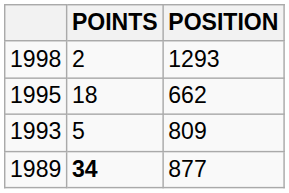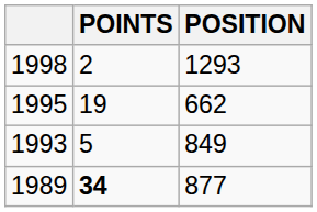 <table class="wikitable">
 <tr>
 <th></th>
 <th>POINTS</th>
 <th>POSITION</th>
 </tr>
 <tr>
 <td>1998</td>
 <td>2</td>
 <td>1293</td>
 </tr>
 <tr>
 <td>1995</td>
-<td>18</td>
+<td>19</td>
 <td>662</td>
 </tr>
 <tr>
 <td>1993</td>
 <td>5</td>
-<td>809</td>
+<td>849</td>
 </tr>
 <tr>
 <td>1989</td>
 <td><strong>34</strong></td>
 <td>877</td>
 </tr>
 </table>
